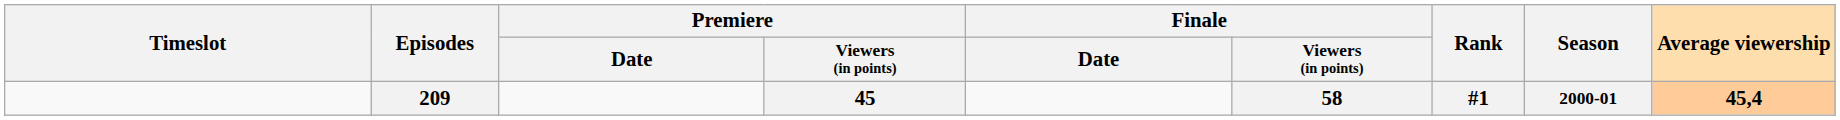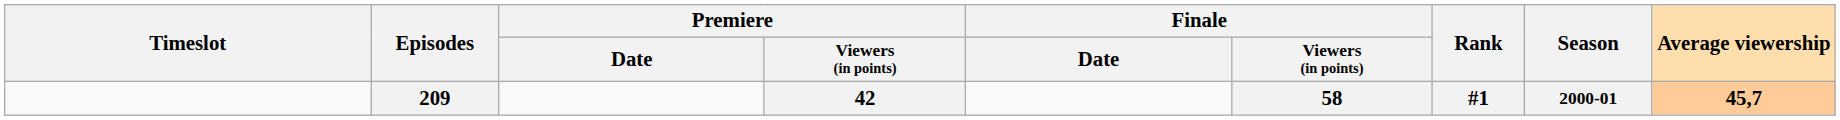 <table class="wikitable">
 <tr>
 <th style="width:20%;" rowspan=2>Timeslot</th>
 <th style="width:07%;" rowspan=2>Episodes</th>
 <th colspan=2>Premiere</th>
 <th colspan=2>Finale</th>
 <th style="width:05%;" rowspan=2>Rank</th>
 <th style="width:07%;" rowspan=2>Season</th>
 <th style="width:10%; background:#ffdead;" rowspan="2">Average viewership</th>
 </tr>
 <tr>
 <th>Date</th>
 <th span style="width:11%; font-size:smaller; line-height:100%;">Viewers<br><small>(in points)</small></th>
 <th>Date</th>
 <th span style="width:11%; font-size:smaller; line-height:100%;">Viewers<br><small>(in points)</small></th>
 </tr>
 <tr>
 <td></td>
 <th>209</th>
 <td style="font-size:11px;line-height:110%"></td>
-<th>45</th>
+<th>42</th>
 <td style="font-size:11px;line-height:110%"></td>
 <th>58</th>
 <th>#1</th>
 <th style="font-size:smaller">2000-01</th>
-<th style="background:#fc9;">45,4</th>
+<th style="background:#fc9;">45,7</th>
 </tr>
 </table>
